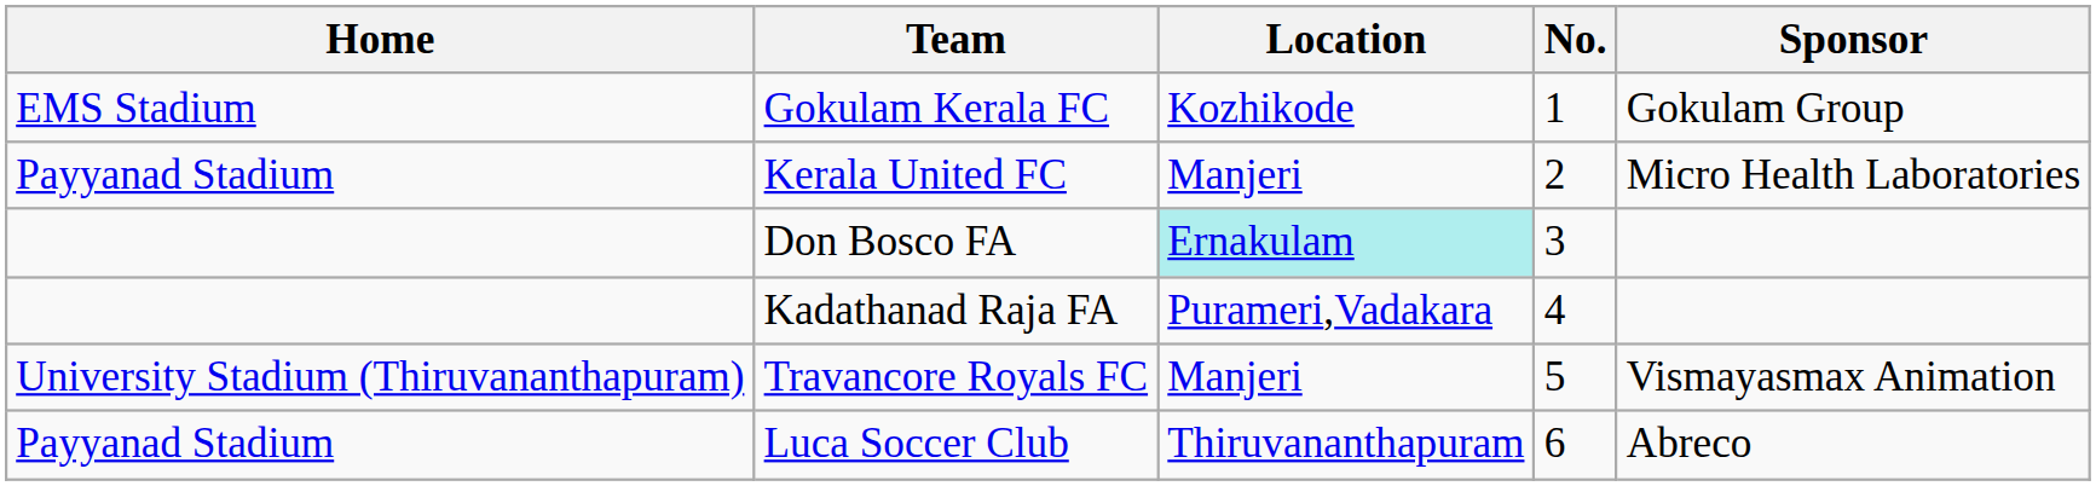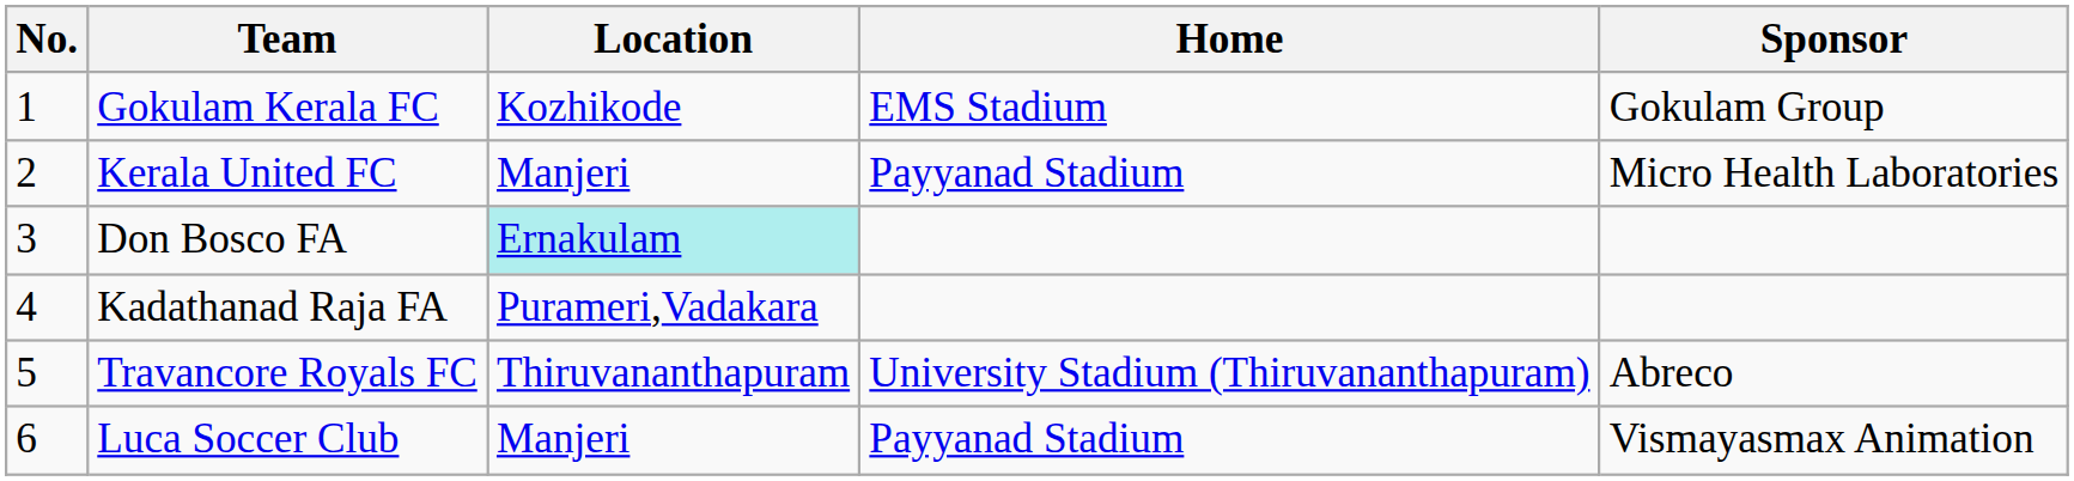 <table class="wikitable">
 <tr>
-<th>Home</th>
+<th>No.</th>
 <th>Team</th>
 <th>Location</th>
-<th>No.</th>
+<th>Home</th>
 <th>Sponsor</th>
 </tr>
 <tr>
-<td><a href='#'>EMS Stadium</a></td>
+<td>1</td>
 <td><a href='#'>Gokulam Kerala FC</a></td>
 <td><a href='#'>Kozhikode</a></td>
-<td>1</td>
+<td><a href='#'>EMS Stadium</a></td>
 <td>Gokulam Group</td>
 </tr>
 <tr>
-<td><a href='#'>Payyanad Stadium</a></td>
+<td>2</td>
 <td><a href='#'>Kerala United FC</a></td>
 <td><a href='#'>Manjeri</a></td>
-<td>2</td>
+<td><a href='#'>Payyanad Stadium</a></td>
 <td>Micro Health Laboratories</td>
 </tr>
 <tr>
-<td></td>
+<td>3</td>
 <td>Don Bosco FA</td>
 <td style="background: paleturquoise;"><a href='#'>Ernakulam</a></td>
-<td>3</td>
+<td></td>
 <td></td>
 </tr>
 <tr>
-<td></td>
+<td>4</td>
 <td>Kadathanad Raja FA</td>
 <td><a href='#'>Purameri</a>,<a href='#'>Vadakara</a></td>
-<td>4</td>
+<td></td>
 <td></td>
 </tr>
 <tr>
+<td>5</td>
+<td><a href='#'>Travancore Royals FC</a></td>
+<td><a href='#'>Thiruvananthapuram</a></td>
 <td><a href='#'>University Stadium (Thiruvananthapuram)</a></td>
-<td><a href='#'>Travancore Royals FC</a></td>
+<td>Abreco</td>
+</tr>
+<tr>
+<td>6</td>
+<td><a href='#'>Luca Soccer Club</a></td>
 <td><a href='#'>Manjeri</a></td>
-<td>5</td>
+<td><a href='#'>Payyanad Stadium</a></td>
 <td>Vismayasmax Animation</td>
 </tr>
-<tr>
-<td><a href='#'>Payyanad Stadium</a></td>
-<td><a href='#'>Luca Soccer Club</a></td>
-<td><a href='#'>Thiruvananthapuram</a></td>
-<td>6</td>
-<td>Abreco</td>
-</tr>
 </table>
